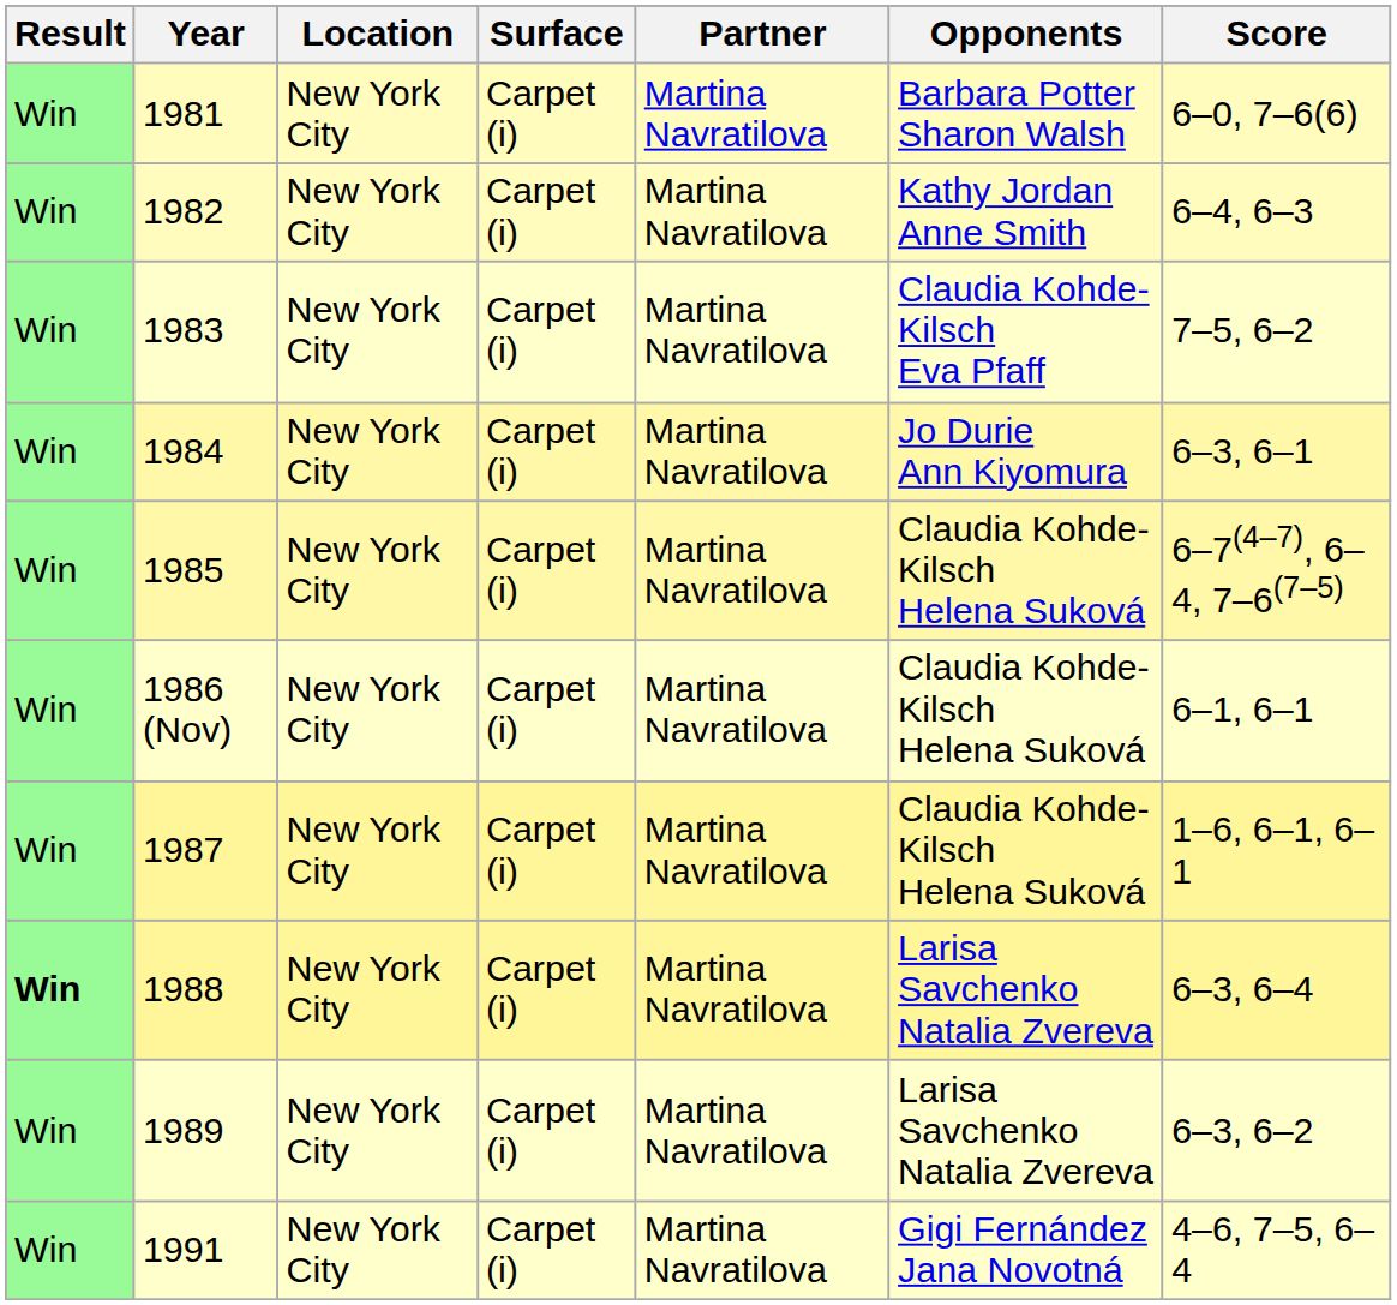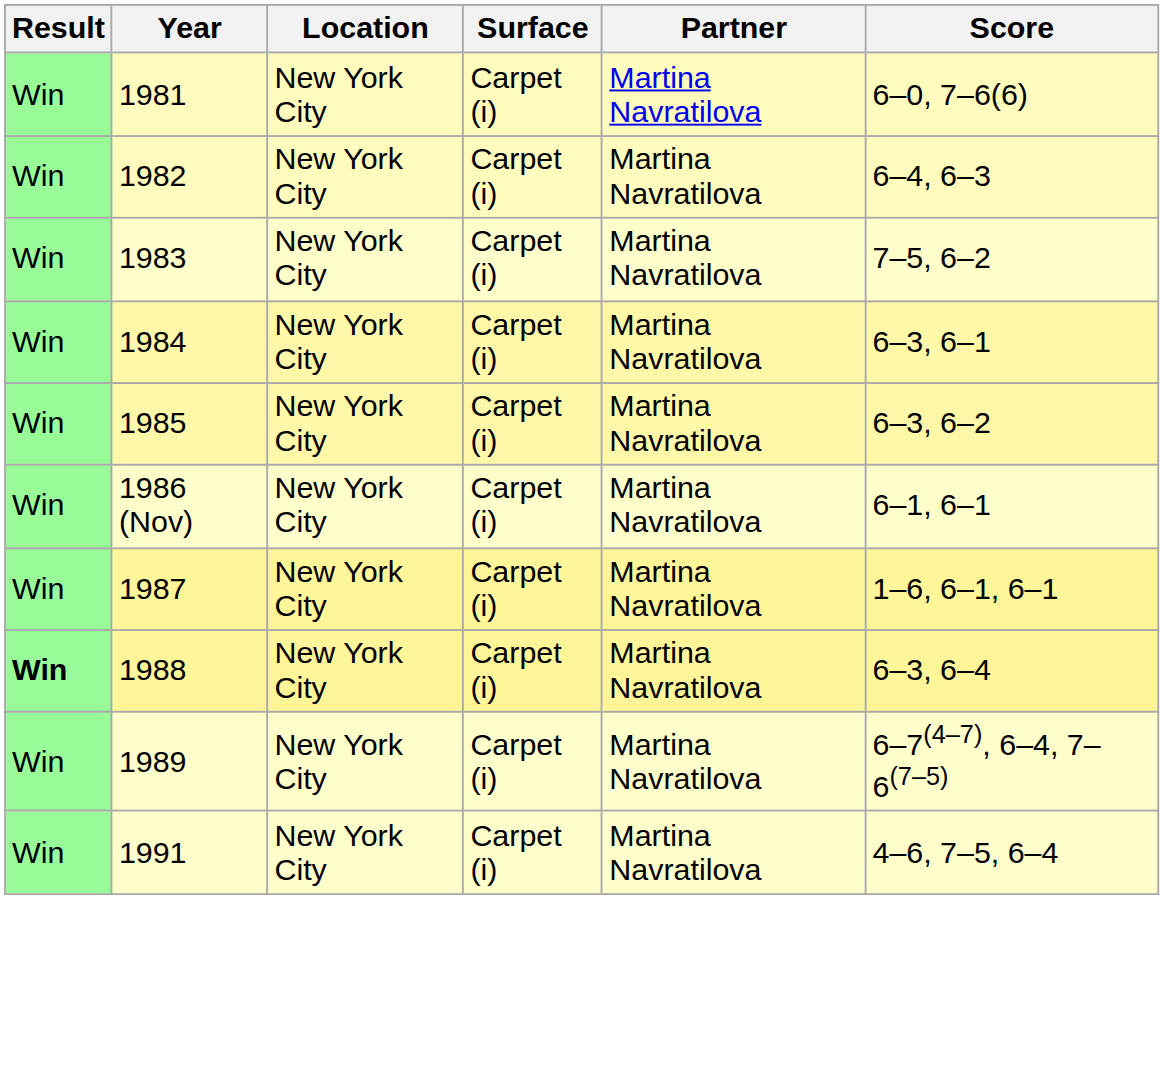 <table class="sortable wikitable">
 <tr>
 <th>Result</th>
 <th>Year</th>
 <th>Location</th>
 <th>Surface</th>
 <th>Partner</th>
-<th>Opponents</th>
 <th>Score</th>
 </tr>
 <tr bgcolor=FFFCBE>
 <td style="background:#98fb98;">Win</td>
 <td>1981</td>
 <td>New York City</td>
 <td>Carpet (i)</td>
 <td> <a href='#'>Martina Navratilova</a></td>
-<td> <a href='#'>Barbara Potter</a> <br>  <a href='#'>Sharon Walsh</a></td>
 <td>6–0, 7–6(6)</td>
 </tr>
 <tr bgcolor=FFFCBE>
 <td style="background:#98fb98;">Win</td>
 <td>1982</td>
 <td>New York City</td>
 <td>Carpet (i)</td>
 <td> Martina Navratilova</td>
-<td> <a href='#'>Kathy Jordan</a> <br>  <a href='#'>Anne Smith</a></td>
 <td>6–4, 6–3</td>
 </tr>
 <tr bgcolor=ffffcc>
 <td style="background:#98fb98;">Win</td>
 <td>1983</td>
 <td>New York City</td>
 <td>Carpet (i)</td>
 <td> Martina Navratilova</td>
-<td> <a href='#'>Claudia Kohde-Kilsch</a> <br>  <a href='#'>Eva Pfaff</a></td>
 <td>7–5, 6–2</td>
 </tr>
 <tr bgcolor=FFF8A8>
 <td style="background:#98fb98;">Win</td>
 <td>1984</td>
 <td>New York City</td>
 <td>Carpet (i)</td>
 <td> Martina Navratilova</td>
-<td> <a href='#'>Jo Durie</a> <br>  <a href='#'>Ann Kiyomura</a></td>
 <td>6–3, 6–1</td>
 </tr>
 <tr bgcolor=FFF8A8>
 <td style="background:#98fb98;">Win</td>
 <td>1985</td>
 <td>New York City</td>
 <td>Carpet (i)</td>
 <td> Martina Navratilova</td>
-<td> Claudia Kohde-Kilsch <br>  <a href='#'>Helena Suková</a></td>
-<td>6–7<sup>(4–7)</sup>, 6–4, 7–6<sup>(7–5)</sup></td>
+<td>6–3, 6–2</td>
 </tr>
 <tr bgcolor=ffffcc>
 <td style="background:#98fb98;">Win</td>
 <td>1986 (Nov)</td>
 <td>New York City</td>
 <td>Carpet (i)</td>
 <td> Martina Navratilova</td>
-<td> Claudia Kohde-Kilsch <br>  Helena Suková</td>
 <td>6–1, 6–1</td>
 </tr>
 <tr bgcolor=FFF599>
 <td style="background:#98fb98;">Win</td>
 <td>1987</td>
 <td>New York City</td>
 <td>Carpet (i)</td>
 <td> Martina Navratilova</td>
-<td> Claudia Kohde-Kilsch <br>  Helena Suková</td>
 <td>1–6, 6–1, 6–1</td>
 </tr>
 <tr bgcolor=FFF599>
 <td style="background:#98fb98;"><strong>Win</strong></td>
 <td>1988</td>
 <td>New York City</td>
 <td>Carpet (i)</td>
 <td> Martina Navratilova</td>
-<td> <a href='#'>Larisa Savchenko</a>  <br>  <a href='#'>Natalia Zvereva</a></td>
 <td>6–3, 6–4</td>
 </tr>
 <tr bgcolor=ffffcc>
 <td style="background:#98fb98;">Win</td>
 <td>1989</td>
 <td>New York City</td>
 <td>Carpet (i)</td>
 <td> Martina Navratilova</td>
-<td> Larisa Savchenko   <br>  Natalia Zvereva</td>
-<td>6–3, 6–2</td>
+<td>6–7<sup>(4–7)</sup>, 6–4, 7–6<sup>(7–5)</sup></td>
 </tr>
 <tr bgcolor=ffffcc>
 <td style="background:#98fb98;">Win</td>
 <td>1991</td>
 <td>New York City</td>
 <td>Carpet (i)</td>
 <td> Martina Navratilova</td>
-<td> <a href='#'>Gigi Fernández</a> <br> <a href='#'>Jana Novotná</a></td>
 <td>4–6, 7–5, 6–4</td>
 </tr>
 </table>
